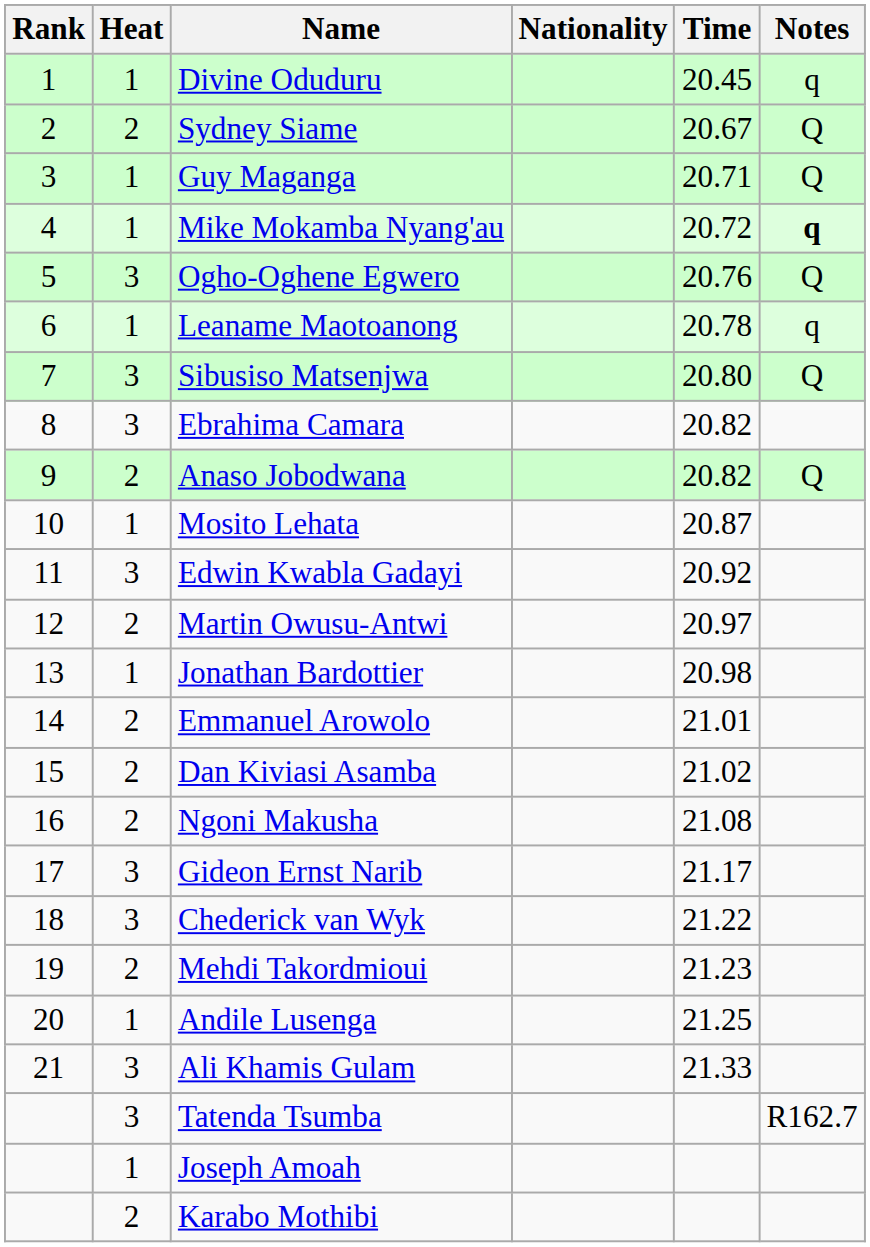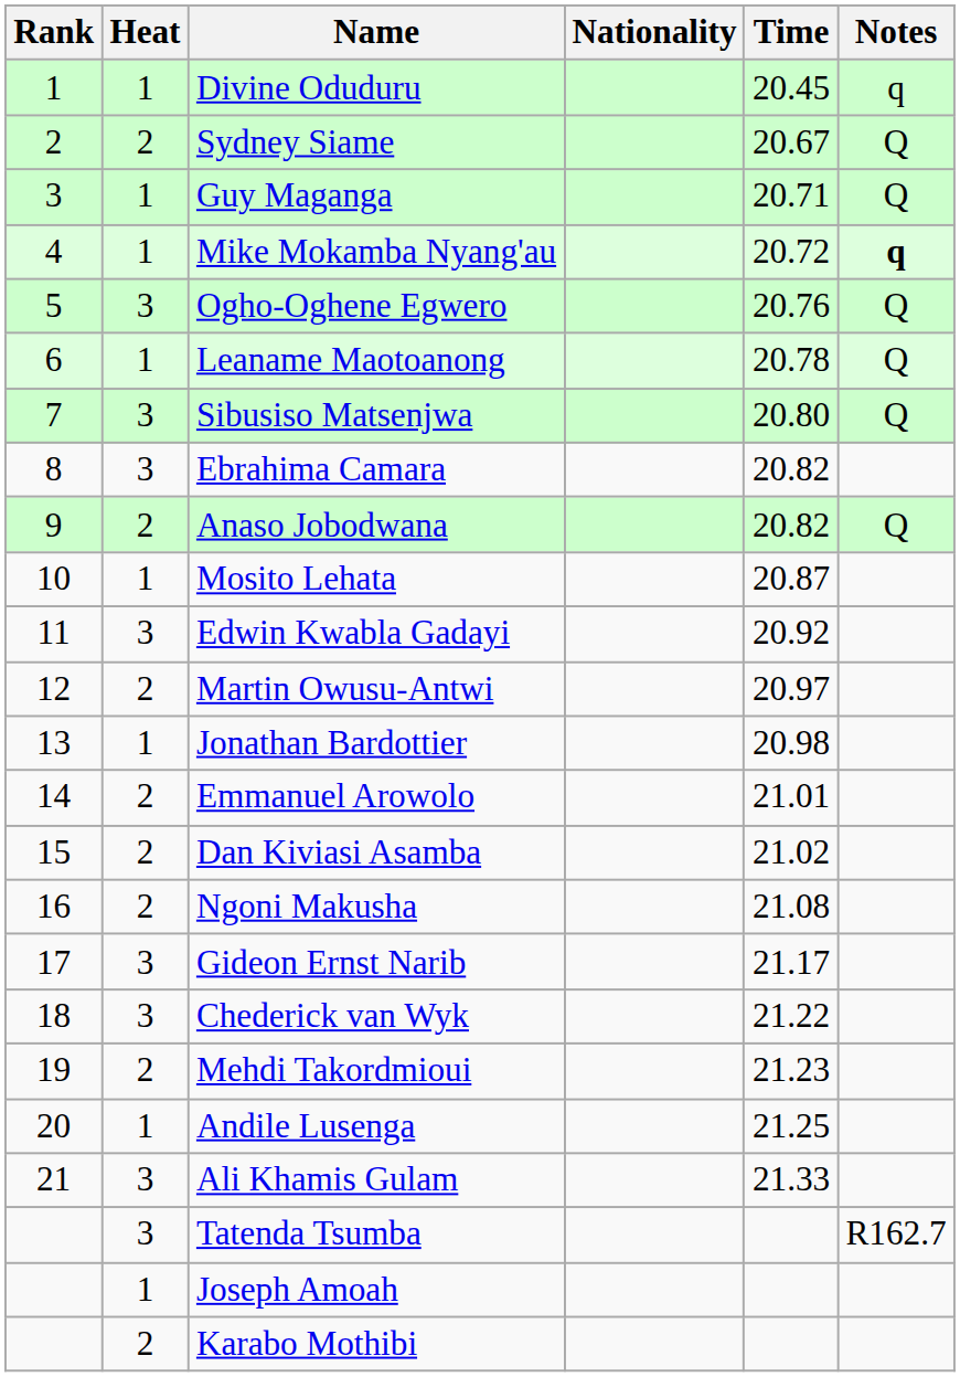 <table class="wikitable sortable" style="text-align:center">
 <tr>
 <th>Rank</th>
 <th>Heat</th>
 <th>Name</th>
 <th>Nationality</th>
 <th>Time</th>
 <th>Notes</th>
 </tr>
 <tr bgcolor=ccffcc>
 <td>1</td>
 <td>1</td>
 <td align=left><a href='#'>Divine Oduduru</a></td>
 <td align=left></td>
 <td>20.45</td>
 <td>q</td>
 </tr>
 <tr bgcolor=ccffcc>
 <td>2</td>
 <td>2</td>
 <td align=left><a href='#'>Sydney Siame</a></td>
 <td align=left></td>
 <td>20.67</td>
 <td>Q</td>
 </tr>
 <tr bgcolor=ccffcc>
 <td>3</td>
 <td>1</td>
 <td align=left><a href='#'>Guy Maganga</a></td>
 <td align=left></td>
 <td>20.71</td>
 <td>Q</td>
 </tr>
 <tr bgcolor=ddffdd>
 <td>4</td>
 <td>1</td>
 <td align=left><a href='#'>Mike Mokamba Nyang'au</a></td>
 <td align=left></td>
 <td>20.72</td>
 <td><strong>q</strong></td>
 </tr>
 <tr bgcolor=ccffcc>
 <td>5</td>
 <td>3</td>
 <td align=left><a href='#'>Ogho-Oghene Egwero</a></td>
 <td align=left></td>
 <td>20.76</td>
 <td>Q</td>
 </tr>
 <tr bgcolor=ddffdd>
 <td>6</td>
 <td>1</td>
 <td align=left><a href='#'>Leaname Maotoanong</a></td>
 <td align=left></td>
 <td>20.78</td>
-<td>q</td>
+<td>Q</td>
 </tr>
 <tr bgcolor=ccffcc>
 <td>7</td>
 <td>3</td>
 <td align=left><a href='#'>Sibusiso Matsenjwa</a></td>
 <td align=left></td>
 <td>20.80</td>
 <td>Q</td>
 </tr>
 <tr>
 <td>8</td>
 <td>3</td>
 <td align=left><a href='#'>Ebrahima Camara</a></td>
 <td align=left></td>
 <td>20.82</td>
 <td></td>
 </tr>
 <tr bgcolor=ccffcc>
 <td>9</td>
 <td>2</td>
 <td align=left><a href='#'>Anaso Jobodwana</a></td>
 <td align=left></td>
 <td>20.82</td>
 <td>Q</td>
 </tr>
 <tr>
 <td>10</td>
 <td>1</td>
 <td align=left><a href='#'>Mosito Lehata</a></td>
 <td align=left></td>
 <td>20.87</td>
 <td></td>
 </tr>
 <tr>
 <td>11</td>
 <td>3</td>
 <td align=left><a href='#'>Edwin Kwabla Gadayi</a></td>
 <td align=left></td>
 <td>20.92</td>
 <td></td>
 </tr>
 <tr>
 <td>12</td>
 <td>2</td>
 <td align=left><a href='#'>Martin Owusu-Antwi</a></td>
 <td align=left></td>
 <td>20.97</td>
 <td></td>
 </tr>
 <tr>
 <td>13</td>
 <td>1</td>
 <td align=left><a href='#'>Jonathan Bardottier</a></td>
 <td align=left></td>
 <td>20.98</td>
 <td></td>
 </tr>
 <tr>
 <td>14</td>
 <td>2</td>
 <td align=left><a href='#'>Emmanuel Arowolo</a></td>
 <td align=left></td>
 <td>21.01</td>
 <td></td>
 </tr>
 <tr>
 <td>15</td>
 <td>2</td>
 <td align=left><a href='#'>Dan Kiviasi Asamba</a></td>
 <td align=left></td>
 <td>21.02</td>
 <td></td>
 </tr>
 <tr>
 <td>16</td>
 <td>2</td>
 <td align=left><a href='#'>Ngoni Makusha</a></td>
 <td align=left></td>
 <td>21.08</td>
 <td></td>
 </tr>
 <tr>
 <td>17</td>
 <td>3</td>
 <td align=left><a href='#'>Gideon Ernst Narib</a></td>
 <td align=left></td>
 <td>21.17</td>
 <td></td>
 </tr>
 <tr>
 <td>18</td>
 <td>3</td>
 <td align=left><a href='#'>Chederick van Wyk</a></td>
 <td align=left></td>
 <td>21.22</td>
 <td></td>
 </tr>
 <tr>
 <td>19</td>
 <td>2</td>
 <td align=left><a href='#'>Mehdi Takordmioui</a></td>
 <td align=left></td>
 <td>21.23</td>
 <td></td>
 </tr>
 <tr>
 <td>20</td>
 <td>1</td>
 <td align=left><a href='#'>Andile Lusenga</a></td>
 <td align=left></td>
 <td>21.25</td>
 <td></td>
 </tr>
 <tr>
 <td>21</td>
 <td>3</td>
 <td align=left><a href='#'>Ali Khamis Gulam</a></td>
 <td align=left></td>
 <td>21.33</td>
 <td></td>
 </tr>
 <tr>
 <td></td>
 <td>3</td>
 <td align=left><a href='#'>Tatenda Tsumba</a></td>
 <td align=left></td>
 <td></td>
 <td>R162.7</td>
 </tr>
 <tr>
 <td></td>
 <td>1</td>
 <td align=left><a href='#'>Joseph Amoah</a></td>
 <td align=left></td>
 <td></td>
 <td></td>
 </tr>
 <tr>
 <td></td>
 <td>2</td>
 <td align=left><a href='#'>Karabo Mothibi</a></td>
 <td align=left></td>
 <td></td>
 <td></td>
 </tr>
 </table>
